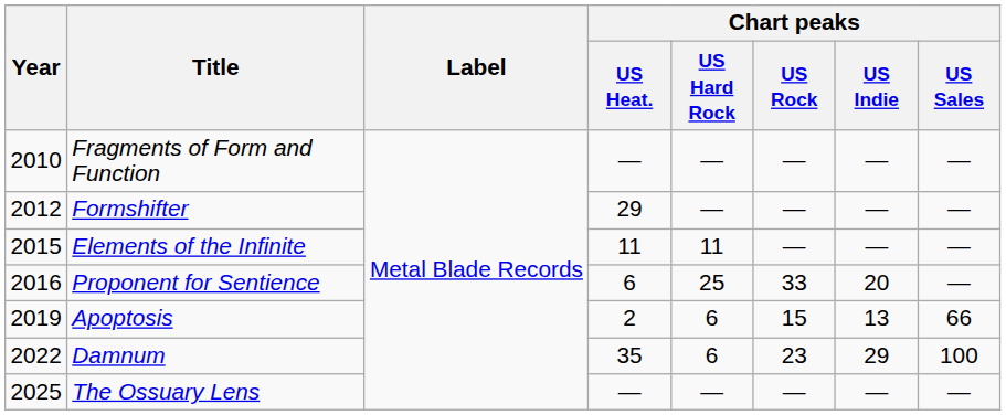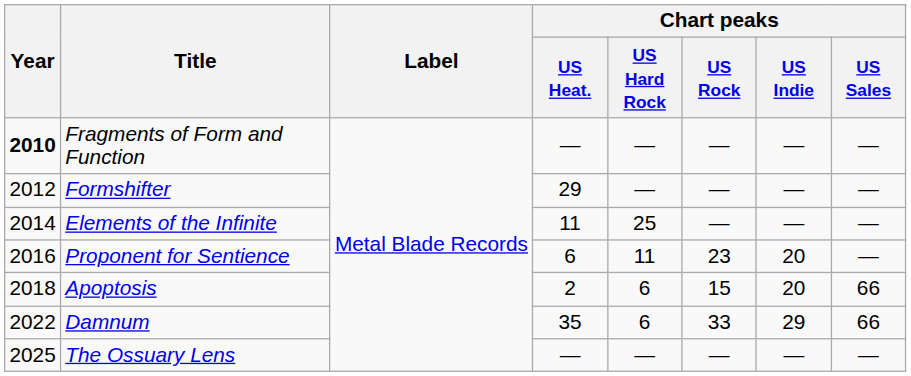 <table class="wikitable">
 <tr>
 <th rowspan="2">Year</th>
 <th style="width:200px;" rowspan="2">Title</th>
 <th rowspan="2">Label</th>
 <th colspan="5">Chart peaks</th>
 </tr>
 <tr>
 <th style="width:50px"><small><a href='#'>US Heat.</a></small><br></th>
 <th style="width:50px"><small><a href='#'>US Hard Rock</a></small><br></th>
 <th style="width:50px"><small><a href='#'>US Rock</a></small><br></th>
 <th style="width:50px"><small><a href='#'>US Indie</a></small><br></th>
 <th style="width:50px"><small><a href='#'>US Sales</a></small><br></th>
 </tr>
 <tr>
-<td>2010</td>
+<td><strong>2010</strong></td>
 <td><em>Fragments of Form and Function</em></td>
 <td rowspan="7"><a href='#'>Metal Blade Records</a></td>
 <td style="text-align:center;">—</td>
 <td style="text-align:center;">—</td>
 <td style="text-align:center;">—</td>
 <td style="text-align:center;">—</td>
 <td style="text-align:center;">—</td>
 </tr>
 <tr>
 <td>2012</td>
 <td><em><a href='#'>Formshifter</a></em></td>
 <td style="text-align:center;">29</td>
 <td style="text-align:center;">—</td>
 <td style="text-align:center;">—</td>
 <td style="text-align:center;">—</td>
 <td style="text-align:center;">—</td>
 </tr>
 <tr>
-<td>2015</td>
+<td>2014</td>
 <td><em><a href='#'>Elements of the Infinite</a></em></td>
 <td style="text-align:center;">11</td>
-<td style="text-align:center;">11</td>
+<td style="text-align:center;">25</td>
 <td style="text-align:center;">—</td>
 <td style="text-align:center;">—</td>
 <td style="text-align:center;">—</td>
 </tr>
 <tr>
 <td>2016</td>
 <td><em><a href='#'>Proponent for Sentience</a></em></td>
 <td style="text-align:center;">6</td>
-<td style="text-align:center;">25</td>
-<td style="text-align:center;">33</td>
+<td style="text-align:center;">11</td>
+<td style="text-align:center;">23</td>
 <td style="text-align:center;">20</td>
 <td style="text-align:center;">—</td>
 </tr>
 <tr>
-<td>2019</td>
+<td>2018</td>
 <td><em><a href='#'>Apoptosis</a></em></td>
 <td style="text-align:center;">2</td>
 <td style="text-align:center;">6</td>
 <td style="text-align:center;">15</td>
-<td style="text-align:center;">13</td>
+<td style="text-align:center;">20</td>
 <td style="text-align:center;">66</td>
 </tr>
 <tr>
 <td>2022</td>
 <td><em><a href='#'>Damnum</a></em></td>
 <td style="text-align:center;">35</td>
 <td style="text-align:center;">6</td>
-<td style="text-align:center;">23</td>
+<td style="text-align:center;">33</td>
 <td style="text-align:center;">29</td>
-<td style="text-align:center;">100</td>
+<td style="text-align:center;">66</td>
 </tr>
 <tr>
 <td>2025</td>
 <td><em><a href='#'>The Ossuary Lens</a></em></td>
 <td style="text-align:center;">—</td>
 <td style="text-align:center;">—</td>
 <td style="text-align:center;">—</td>
 <td style="text-align:center;">—</td>
 <td style="text-align:center;">—</td>
 </tr>
 </table>
